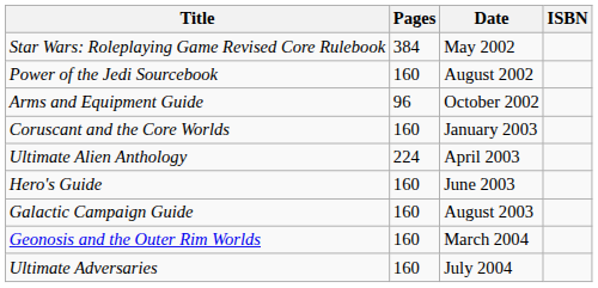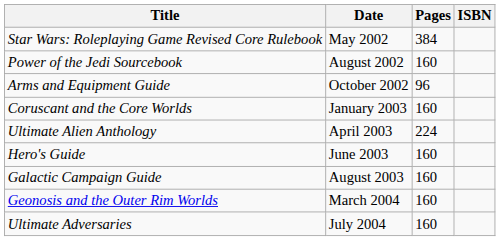 <table class="wikitable">
 <tr>
 <th>Title</th>
+<th>Date</th>
 <th>Pages</th>
-<th>Date</th>
 <th>ISBN</th>
 </tr>
 <tr>
 <td><em>Star Wars: Roleplaying Game Revised Core Rulebook</em></td>
+<td>May 2002</td>
 <td>384</td>
-<td>May 2002</td>
 <td></td>
 </tr>
 <tr>
 <td><em>Power of the Jedi Sourcebook</em></td>
+<td>August 2002</td>
 <td>160</td>
-<td>August 2002</td>
 <td></td>
 </tr>
 <tr>
 <td><em>Arms and Equipment Guide</em></td>
+<td>October 2002</td>
 <td>96</td>
-<td>October 2002</td>
 <td></td>
 </tr>
 <tr>
 <td><em>Coruscant and the Core Worlds</em></td>
+<td>January 2003</td>
 <td>160</td>
-<td>January 2003</td>
 <td></td>
 </tr>
 <tr>
 <td><em>Ultimate Alien Anthology</em></td>
+<td>April 2003</td>
 <td>224</td>
-<td>April 2003</td>
 <td></td>
 </tr>
 <tr>
 <td><em>Hero's Guide</em></td>
+<td>June 2003</td>
 <td>160</td>
-<td>June 2003</td>
 <td></td>
 </tr>
 <tr>
 <td><em>Galactic Campaign Guide</em></td>
+<td>August 2003</td>
 <td>160</td>
-<td>August 2003</td>
 <td></td>
 </tr>
 <tr>
 <td><em><a href='#'>Geonosis and the Outer Rim Worlds</a></em></td>
+<td>March 2004</td>
 <td>160</td>
-<td>March 2004</td>
 <td></td>
 </tr>
 <tr>
 <td><em>Ultimate Adversaries</em></td>
+<td>July 2004</td>
 <td>160</td>
-<td>July 2004</td>
 <td></td>
 </tr>
 </table>
